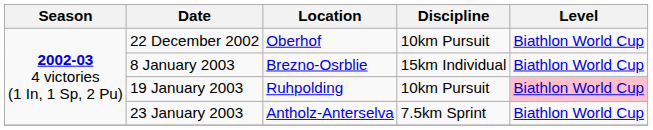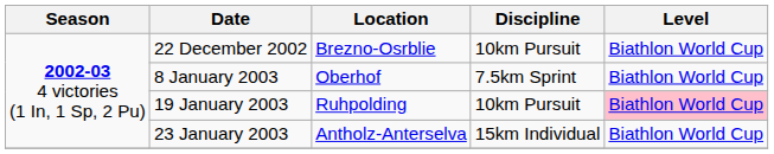 <table class="wikitable">
 <tr>
 <th>Season</th>
 <th>Date</th>
 <th>Location</th>
 <th>Discipline</th>
 <th>Level</th>
 </tr>
 <tr>
 <td rowspan ="4" style="text-align:center;"><strong><a href='#'>2002-03</a></strong> <br> 4 victories <br> (1 In, 1 Sp, 2 Pu)</td>
 <td>22 December 2002</td>
-<td> <a href='#'>Oberhof</a></td>
+<td> <a href='#'>Brezno-Osrblie</a></td>
 <td>10km Pursuit</td>
 <td><a href='#'>Biathlon World Cup</a></td>
 </tr>
 <tr>
 <td>8 January 2003</td>
-<td> <a href='#'>Brezno-Osrblie</a></td>
-<td>15km Individual</td>
+<td> <a href='#'>Oberhof</a></td>
+<td>7.5km Sprint</td>
 <td><a href='#'>Biathlon World Cup</a></td>
 </tr>
 <tr>
 <td>19 January 2003</td>
 <td> <a href='#'>Ruhpolding</a></td>
 <td>10km Pursuit</td>
 <td style="background: pink;"><a href='#'>Biathlon World Cup</a></td>
 </tr>
 <tr>
 <td>23 January 2003</td>
 <td> <a href='#'>Antholz-Anterselva</a></td>
-<td>7.5km Sprint</td>
+<td>15km Individual</td>
 <td><a href='#'>Biathlon World Cup</a></td>
 </tr>
 <tr>
 </tr>
 </table>
